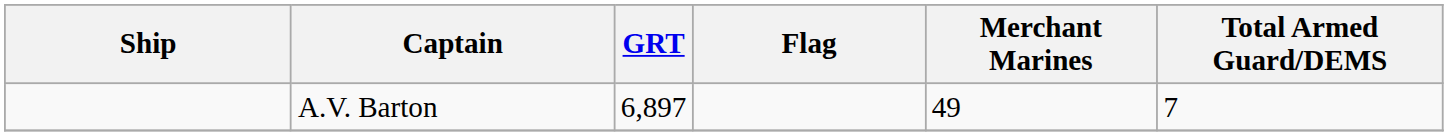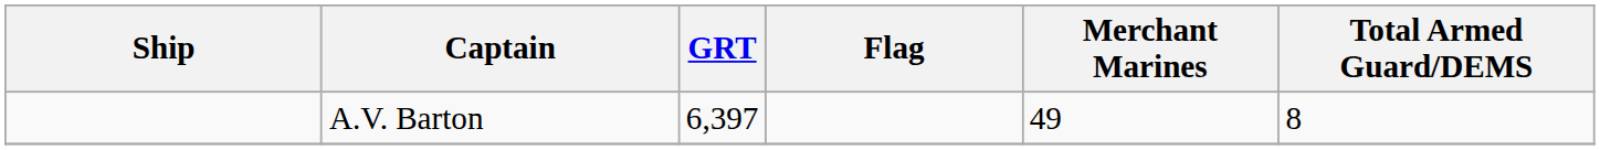 <table class="wikitable sortable">
 <tr>
 <th scope="col" width="150px">Ship</th>
 <th scope="col" width="170px">Captain</th>
 <th scope="col" width="30px"><a href='#'>GRT</a></th>
 <th scope="col" width="120px">Flag</th>
 <th scope="col" width="120px">Merchant Marines</th>
 <th scope="col" width="150px">Total Armed Guard/DEMS</th>
 </tr>
 <tr>
 <td></td>
 <td>A.V. Barton</td>
-<td align="left">6,897</td>
+<td align="left">6,397</td>
 <td></td>
 <td align="left">49</td>
-<td>7</td>
+<td>8</td>
 </tr>
 <tr>
 </tr>
 </table>
